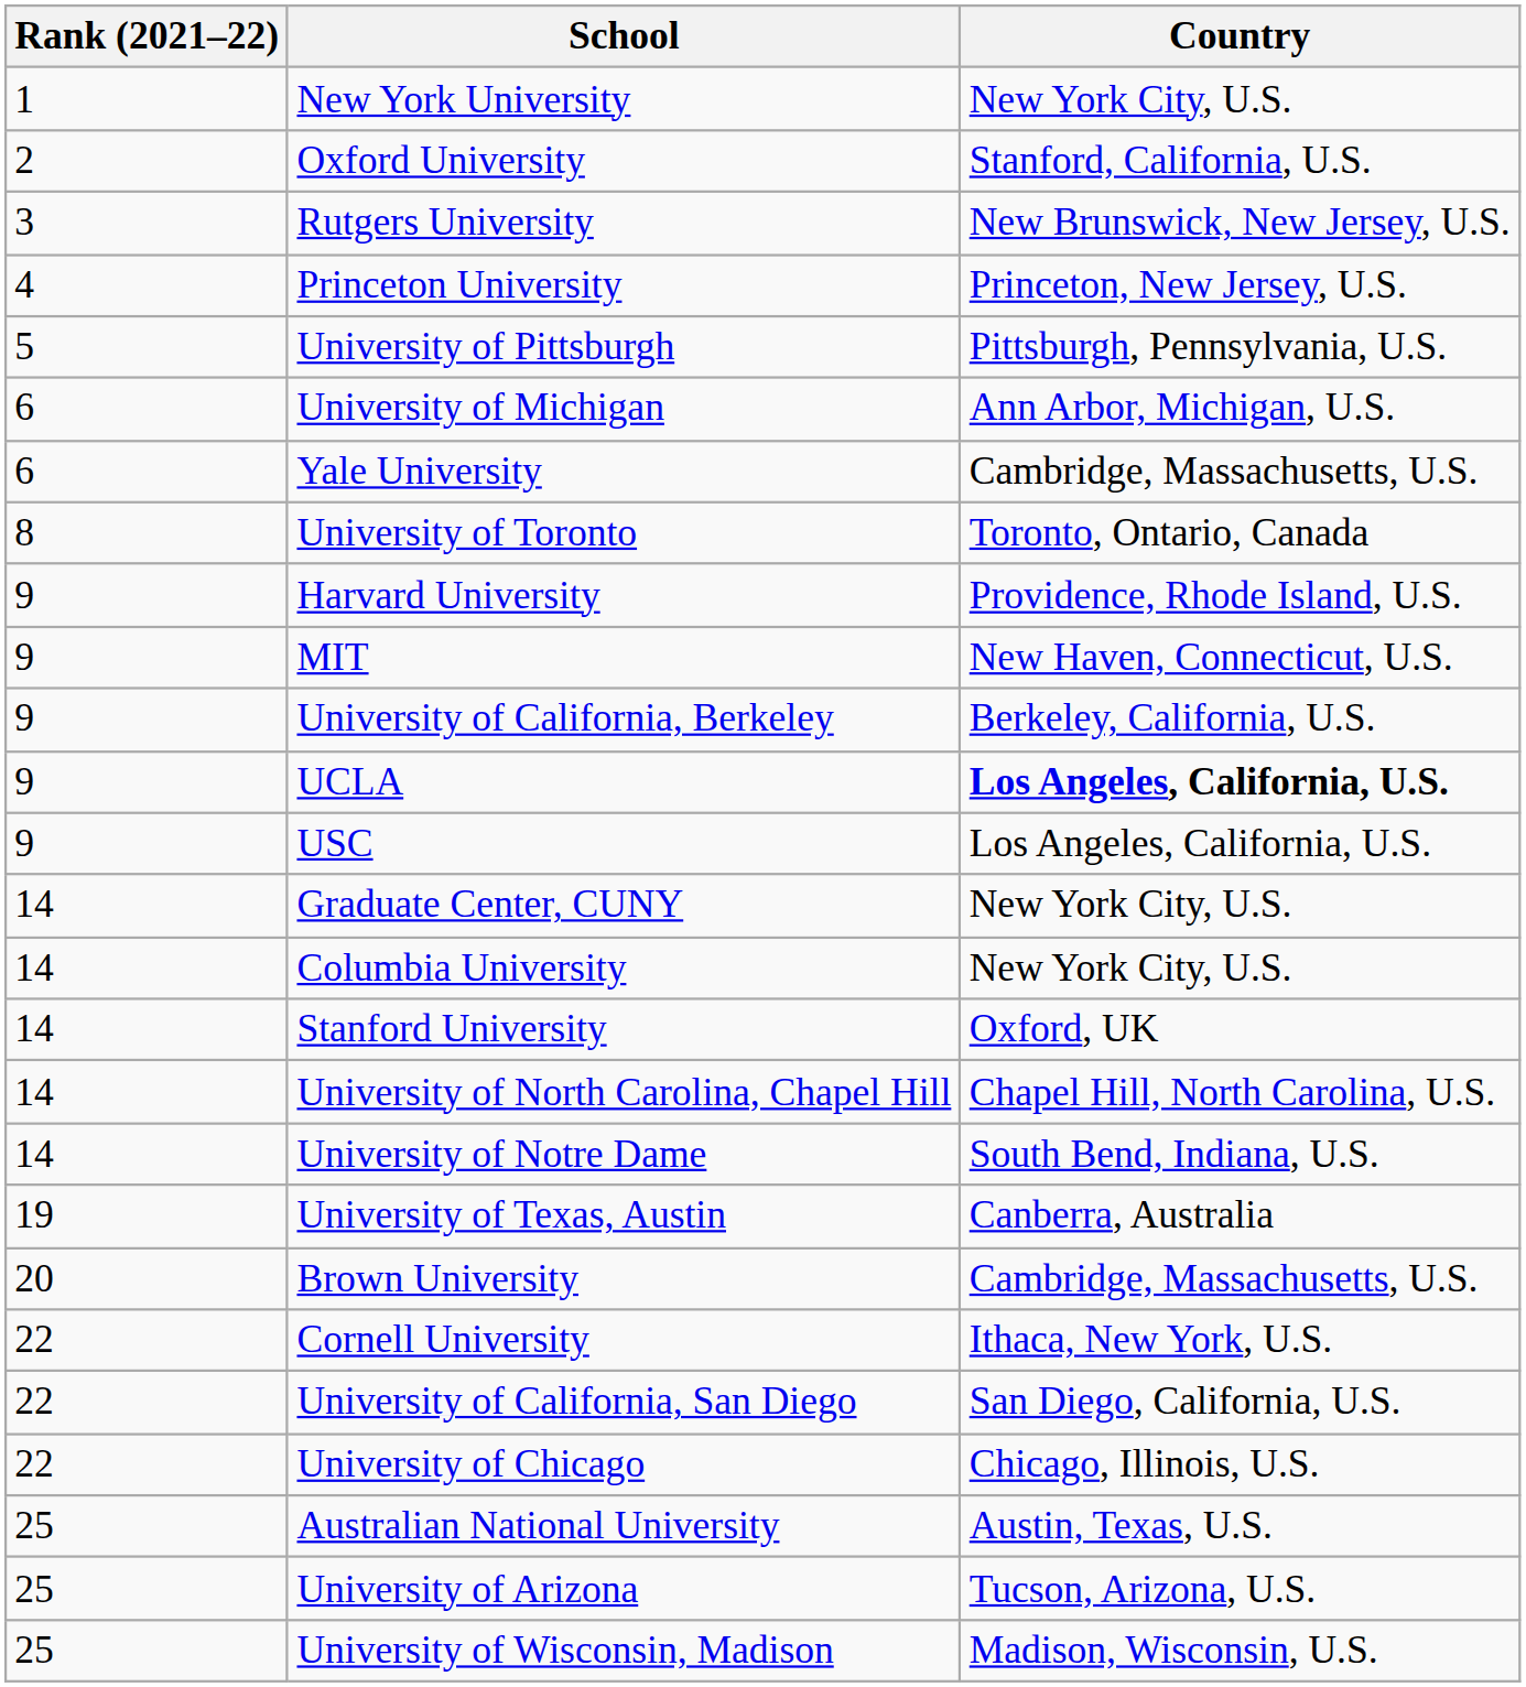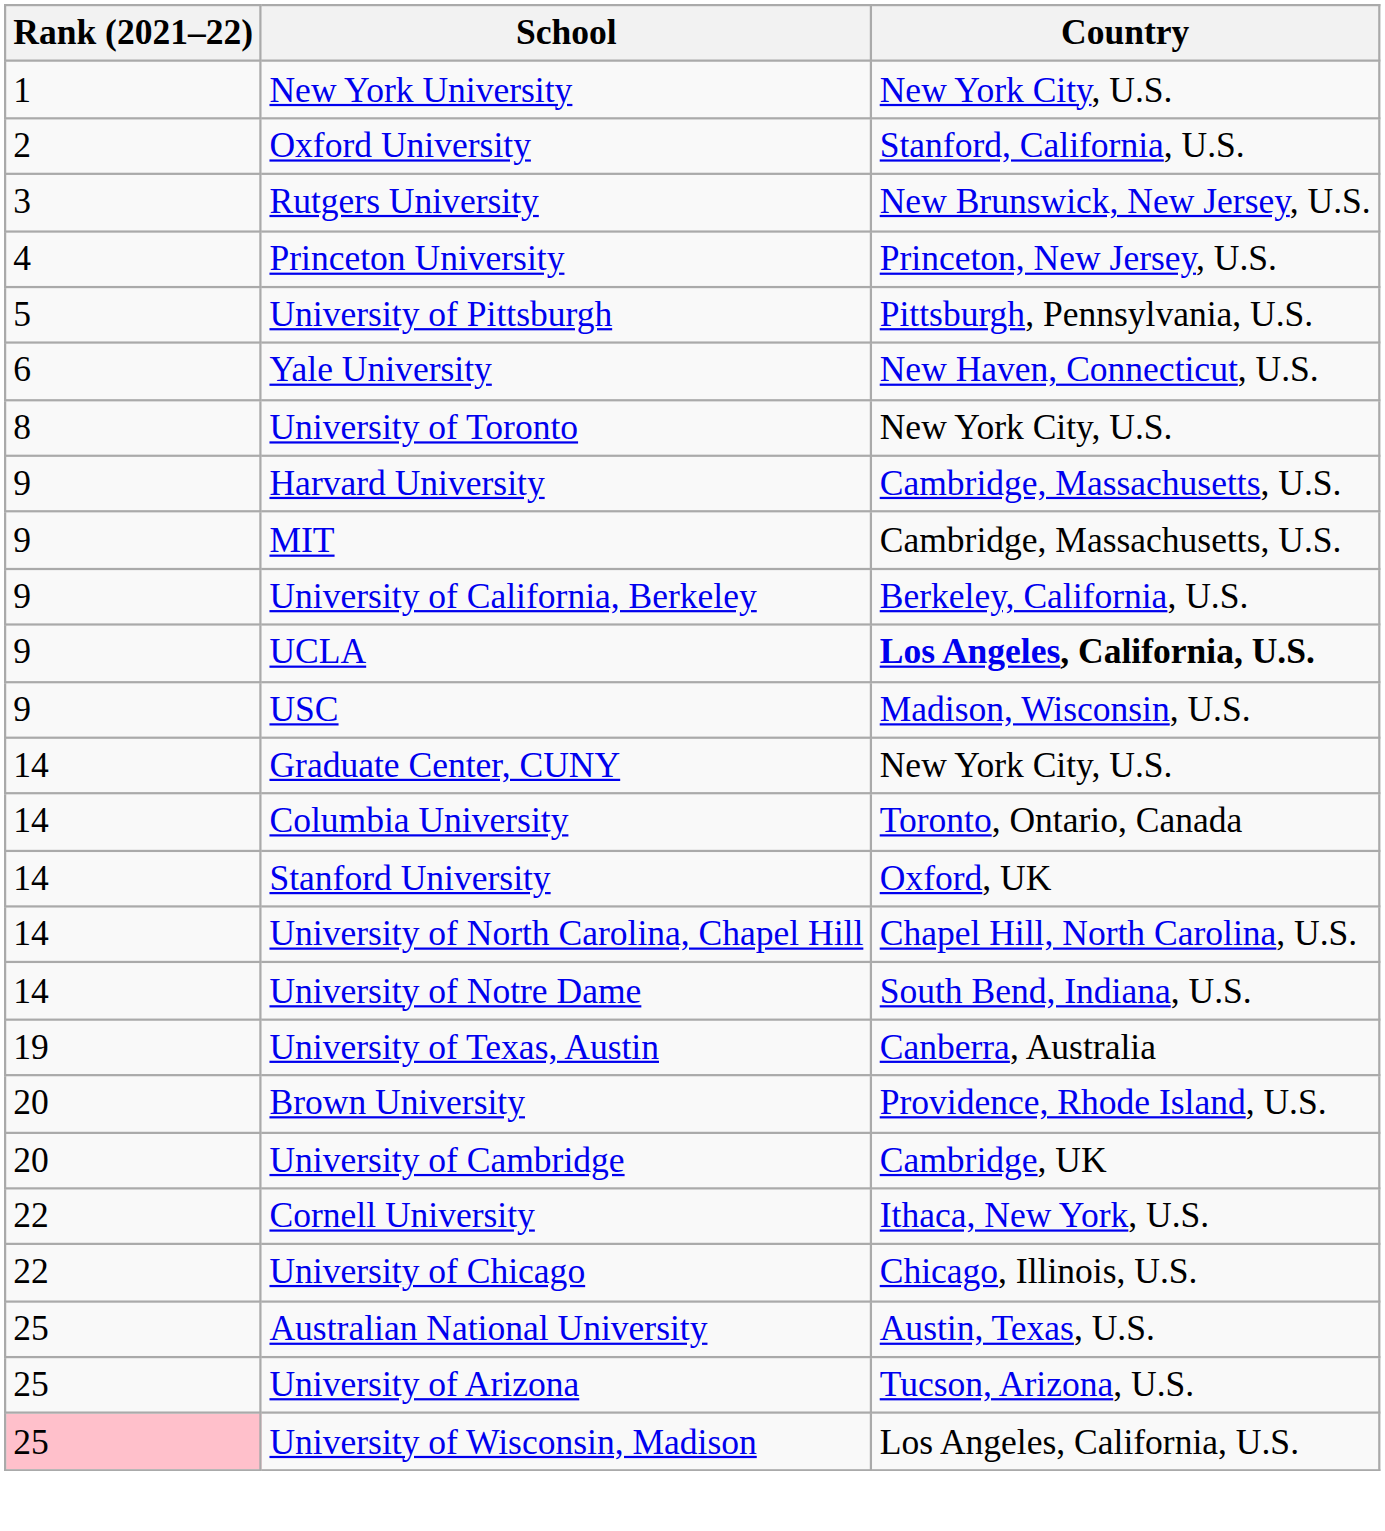 <table class="wikitable sortable">
 <tr>
 <th>Rank (2021–22)</th>
 <th>School</th>
 <th>Country</th>
 </tr>
 <tr>
 <td>1</td>
 <td><a href='#'>New York University</a></td>
 <td><a href='#'>New York City</a>, U.S.</td>
 </tr>
 <tr>
 <td>2</td>
 <td><a href='#'>Oxford University</a></td>
 <td><a href='#'>Stanford, California</a>, U.S.</td>
 </tr>
 <tr>
 <td>3</td>
 <td><a href='#'>Rutgers University</a></td>
 <td><a href='#'>New Brunswick, New Jersey</a>, U.S.</td>
 </tr>
 <tr>
 <td>4</td>
 <td><a href='#'>Princeton University</a></td>
 <td><a href='#'>Princeton, New Jersey</a>, U.S.</td>
 </tr>
 <tr>
 <td>5</td>
 <td><a href='#'>University of Pittsburgh</a></td>
 <td><a href='#'>Pittsburgh</a>, Pennsylvania, U.S.</td>
 </tr>
 <tr>
 <td>6</td>
-<td><a href='#'>University of Michigan</a></td>
-<td><a href='#'>Ann Arbor, Michigan</a>, U.S.</td>
-</tr>
-<tr>
-<td>6</td>
 <td><a href='#'>Yale University</a></td>
-<td>Cambridge, Massachusetts, U.S.</td>
+<td><a href='#'>New Haven, Connecticut</a>, U.S.</td>
 </tr>
 <tr>
 <td>8</td>
 <td><a href='#'>University of Toronto</a></td>
-<td><a href='#'>Toronto</a>, Ontario, Canada</td>
+<td>New York City, U.S.</td>
 </tr>
 <tr>
 <td>9</td>
 <td><a href='#'>Harvard University</a></td>
-<td><a href='#'>Providence, Rhode Island</a>, U.S.</td>
+<td><a href='#'>Cambridge, Massachusetts</a>, U.S.</td>
 </tr>
 <tr>
 <td>9</td>
 <td><a href='#'>MIT</a></td>
-<td><a href='#'>New Haven, Connecticut</a>, U.S.</td>
+<td>Cambridge, Massachusetts, U.S.</td>
 </tr>
 <tr>
 <td>9</td>
 <td><a href='#'>University of California, Berkeley</a></td>
 <td><a href='#'>Berkeley, California</a>, U.S.</td>
 </tr>
 <tr>
 <td>9</td>
 <td><a href='#'>UCLA</a></td>
 <td><strong><a href='#'>Los Angeles</a>, California, U.S.</strong></td>
 </tr>
 <tr>
 <td>9</td>
 <td><a href='#'>USC</a></td>
-<td>Los Angeles, California, U.S.</td>
+<td><a href='#'>Madison, Wisconsin</a>, U.S.</td>
 </tr>
 <tr>
 <td>14</td>
 <td><a href='#'>Graduate Center, CUNY</a></td>
 <td>New York City, U.S.</td>
 </tr>
 <tr>
 <td>14</td>
 <td><a href='#'>Columbia University</a></td>
-<td>New York City, U.S.</td>
+<td><a href='#'>Toronto</a>, Ontario, Canada</td>
 </tr>
 <tr>
 <td>14</td>
 <td><a href='#'>Stanford University</a></td>
 <td><a href='#'>Oxford</a>, UK</td>
 </tr>
 <tr>
 <td>14</td>
 <td><a href='#'>University of North Carolina, Chapel Hill</a></td>
 <td><a href='#'>Chapel Hill, North Carolina</a>, U.S.</td>
 </tr>
 <tr>
 <td>14</td>
 <td><a href='#'>University of Notre Dame</a></td>
 <td><a href='#'>South Bend, Indiana</a>, U.S.</td>
 </tr>
 <tr>
 <td>19</td>
 <td><a href='#'>University of Texas, Austin</a></td>
 <td><a href='#'>Canberra</a>, Australia</td>
 </tr>
 <tr>
 <td>20</td>
 <td><a href='#'>Brown University</a></td>
-<td><a href='#'>Cambridge, Massachusetts</a>, U.S.</td>
+<td><a href='#'>Providence, Rhode Island</a>, U.S.</td>
+</tr>
+<tr>
+<td>20</td>
+<td><a href='#'>University of Cambridge</a></td>
+<td><a href='#'>Cambridge</a>, UK</td>
 </tr>
 <tr>
 <td>22</td>
 <td><a href='#'>Cornell University</a></td>
 <td><a href='#'>Ithaca, New York</a>, U.S.</td>
-</tr>
-<tr>
-<td>22</td>
-<td><a href='#'>University of California, San Diego</a></td>
-<td><a href='#'>San Diego</a>, California, U.S.</td>
 </tr>
 <tr>
 <td>22</td>
 <td><a href='#'>University of Chicago</a></td>
 <td><a href='#'>Chicago</a>, Illinois, U.S.</td>
 </tr>
 <tr>
 <td>25</td>
 <td><a href='#'>Australian National University</a></td>
 <td><a href='#'>Austin, Texas</a>, U.S.</td>
 </tr>
 <tr>
 <td>25</td>
 <td><a href='#'>University of Arizona</a></td>
 <td><a href='#'>Tucson, Arizona</a>, U.S.</td>
 </tr>
 <tr>
-<td>25</td>
+<td style="background: pink;">25</td>
 <td><a href='#'>University of Wisconsin, Madison</a></td>
-<td><a href='#'>Madison, Wisconsin</a>, U.S.</td>
+<td>Los Angeles, California, U.S.</td>
 </tr>
 </table>
